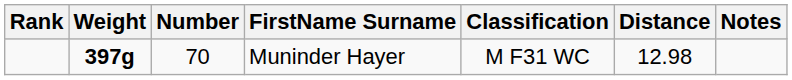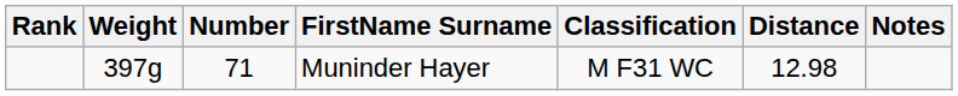 <table class="wikitable sortable" style="text-align:center">
 <tr>
 <th>Rank</th>
 <th>Weight</th>
 <th>Number</th>
 <th>FirstName Surname</th>
 <th>Classification</th>
 <th>Distance</th>
 <th>Notes</th>
 </tr>
 <tr>
 <td></td>
-<td><strong>397g</strong></td>
-<td>70</td>
+<td>397g</td>
+<td>71</td>
 <td style="text-align:left"> Muninder Hayer</td>
 <td>M F31 WC</td>
 <td>12.98</td>
 <td></td>
 </tr>
 </table>
